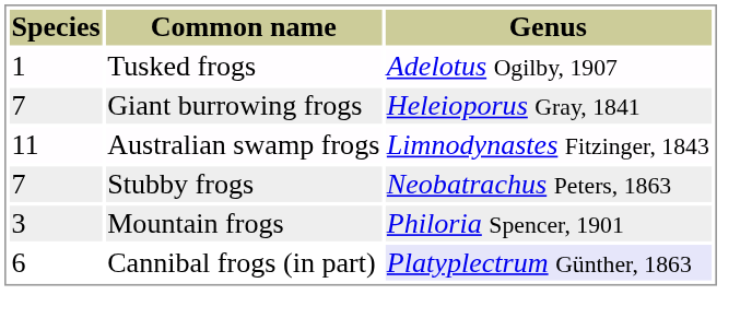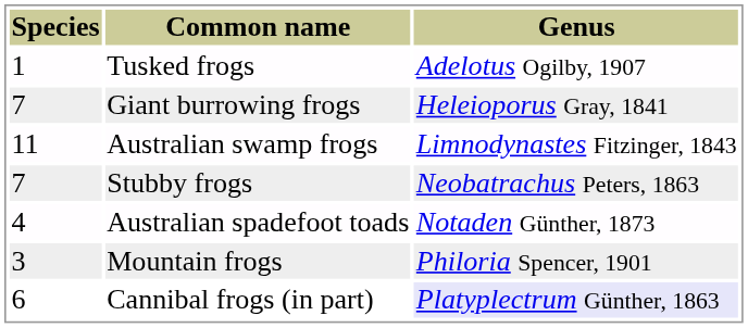 <table style="text-align:left; border:1px solid #999999; ">
 <tr style="background:#CCCC99; text-align: center; ">
 <th>Species</th>
 <th>Common name</th>
 <th>Genus</th>
 </tr>
 <tr style="background:#FFFDFF;">
 <td>1</td>
 <td>Tusked frogs</td>
 <td><em><a href='#'>Adelotus</a></em> <small>Ogilby, 1907</small></td>
 </tr>
 <tr style="background:#EEEEEE;">
 <td>7</td>
 <td>Giant burrowing frogs</td>
 <td><em><a href='#'>Heleioporus</a></em> <small>Gray, 1841</small></td>
 </tr>
 <tr style="background:#FFFDFF;">
 <td>11</td>
 <td>Australian swamp frogs</td>
 <td><em><a href='#'>Limnodynastes</a></em> <small>Fitzinger, 1843</small></td>
 </tr>
 <tr style="background:#EEEEEE;">
 <td>7</td>
 <td>Stubby frogs</td>
 <td><em><a href='#'>Neobatrachus</a></em> <small>Peters, 1863</small></td>
 </tr>
+<tr style="background:#FFFDFF;">
+<td>4</td>
+<td>Australian spadefoot toads</td>
+<td><em><a href='#'>Notaden</a></em> <small>Günther, 1873</small></td>
+</tr>
 <tr style="background:#EEEEEE;">
 <td>3</td>
 <td>Mountain frogs</td>
 <td><em><a href='#'>Philoria</a></em> <small>Spencer, 1901</small></td>
 </tr>
 <tr>
 <td>6</td>
 <td>Cannibal frogs (in part)</td>
 <td style="background: lavender;"><em><a href='#'>Platyplectrum</a></em> <small>Günther, 1863</small></td>
 </tr>
 </table>
